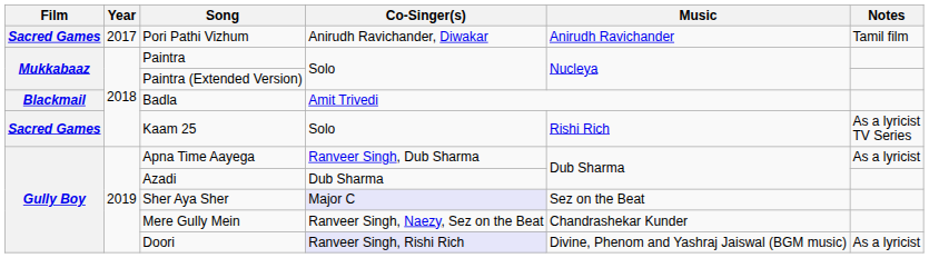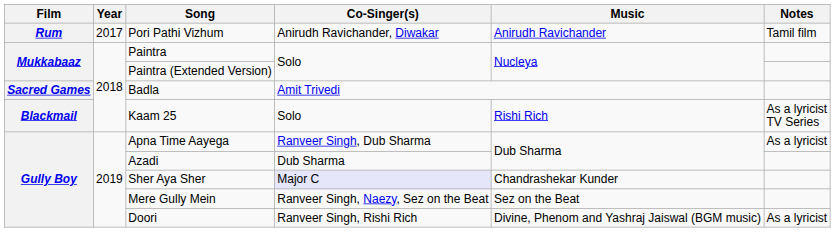 <table class="wikitable plainrowheaders">
 <tr>
 <th>Film</th>
 <th>Year</th>
 <th>Song</th>
 <th>Co-Singer(s)</th>
 <th>Music</th>
 <th>Notes</th>
 </tr>
 <tr>
-<th scope="row"><em><a href='#'>Sacred Games</a></em></th>
+<th scope="row"><em><a href='#'>Rum</a></em></th>
 <td>2017</td>
 <td>Pori Pathi Vizhum</td>
 <td>Anirudh Ravichander, <a href='#'>Diwakar</a></td>
 <td><a href='#'>Anirudh Ravichander</a></td>
 <td>Tamil film</td>
 </tr>
 <tr>
 <th scope="row" rowspan=2><em><a href='#'>Mukkabaaz</a></em></th>
 <td rowspan="4">2018</td>
 <td>Paintra</td>
 <td rowspan=2>Solo</td>
 <td rowspan=2><a href='#'>Nucleya</a></td>
 <td></td>
 </tr>
 <tr>
 <td>Paintra (Extended Version)</td>
 <td></td>
 </tr>
 <tr>
-<th scope="row"><em><a href='#'>Blackmail</a></em></th>
+<th scope="row"><em><a href='#'>Sacred Games</a></em></th>
 <td>Badla</td>
 <td colspan=2><a href='#'>Amit Trivedi</a></td>
 <td></td>
 </tr>
 <tr>
-<th scope="row"><em><a href='#'>Sacred Games</a></em></th>
+<th scope="row"><em><a href='#'>Blackmail</a></em></th>
 <td>Kaam 25</td>
 <td>Solo</td>
 <td><a href='#'>Rishi Rich</a></td>
 <td>As a lyricist<br>TV Series</td>
 </tr>
 <tr>
 <th rowspan="5" scope="row"><em><a href='#'>Gully Boy</a></em></th>
 <td rowspan="5">2019</td>
 <td>Apna Time Aayega</td>
 <td><a href='#'>Ranveer Singh</a>, Dub Sharma</td>
 <td rowspan=2>Dub Sharma</td>
 <td>As a lyricist</td>
 </tr>
 <tr>
 <td>Azadi</td>
 <td>Dub Sharma</td>
 <td></td>
 </tr>
 <tr>
 <td>Sher Aya Sher</td>
 <td style="background: lavender;">Major C</td>
-<td>Sez on the Beat</td>
+<td>Chandrashekar Kunder</td>
 <td></td>
 </tr>
 <tr>
 <td>Mere Gully Mein</td>
 <td>Ranveer Singh,  <a href='#'>Naezy</a>,  Sez on the Beat</td>
-<td>Chandrashekar Kunder</td>
+<td>Sez on the Beat</td>
 <td></td>
 </tr>
 <tr>
 <td>Doori</td>
-<td style="background: lavender;">Ranveer Singh, Rishi Rich</td>
+<td>Ranveer Singh, Rishi Rich</td>
 <td>Divine,  Phenom and Yashraj Jaiswal (BGM music)</td>
 <td>As a lyricist</td>
 </tr>
 </table>
